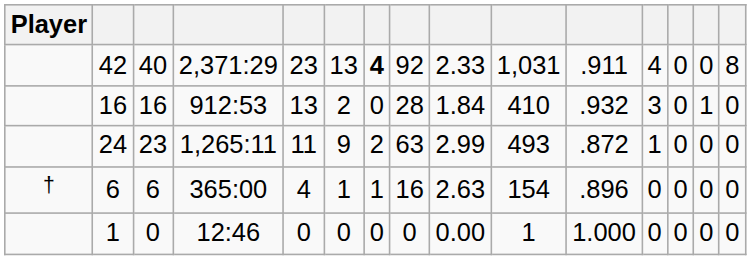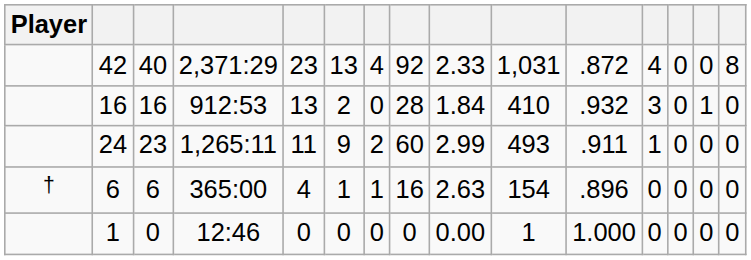 <table class="wikitable sortable" style="text-align:center;">
 <tr>
 <th>Player</th>
 <th></th>
 <th></th>
 <th></th>
 <th></th>
 <th></th>
 <th></th>
 <th></th>
 <th></th>
 <th></th>
 <th></th>
 <th></th>
 <th></th>
 <th></th>
 <th></th>
 </tr>
 <tr>
 <td></td>
 <td>42</td>
 <td>40</td>
 <td>2,371:29</td>
 <td>23</td>
 <td>13</td>
-<td><strong>4</strong></td>
+<td>4</td>
 <td>92</td>
 <td>2.33</td>
 <td>1,031</td>
-<td>.911</td>
+<td>.872</td>
 <td>4</td>
 <td>0</td>
 <td>0</td>
 <td>8</td>
 </tr>
 <tr>
 <td></td>
 <td>16</td>
 <td>16</td>
 <td>912:53</td>
 <td>13</td>
 <td>2</td>
 <td>0</td>
 <td>28</td>
 <td>1.84</td>
 <td>410</td>
 <td>.932</td>
 <td>3</td>
 <td>0</td>
 <td>1</td>
 <td>0</td>
 </tr>
 <tr>
 <td></td>
 <td>24</td>
 <td>23</td>
 <td>1,265:11</td>
 <td>11</td>
 <td>9</td>
 <td>2</td>
-<td>63</td>
+<td>60</td>
 <td>2.99</td>
 <td>493</td>
-<td>.872</td>
+<td>.911</td>
 <td>1</td>
 <td>0</td>
 <td>0</td>
 <td>0</td>
 </tr>
 <tr>
 <td><sup>†</sup></td>
 <td>6</td>
 <td>6</td>
 <td>365:00</td>
 <td>4</td>
 <td>1</td>
 <td>1</td>
 <td>16</td>
 <td>2.63</td>
 <td>154</td>
 <td>.896</td>
 <td>0</td>
 <td>0</td>
 <td>0</td>
 <td>0</td>
 </tr>
 <tr>
 <td></td>
 <td>1</td>
 <td>0</td>
 <td>12:46</td>
 <td>0</td>
 <td>0</td>
 <td>0</td>
 <td>0</td>
 <td>0.00</td>
 <td>1</td>
 <td>1.000</td>
 <td>0</td>
 <td>0</td>
 <td>0</td>
 <td>0</td>
 </tr>
 </table>
